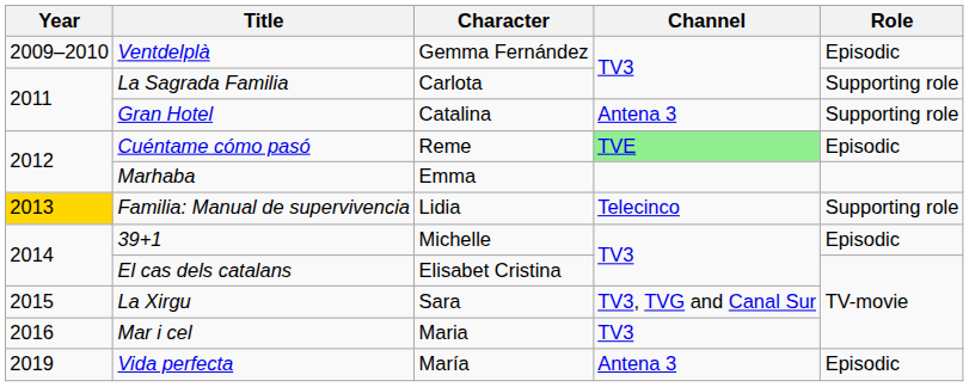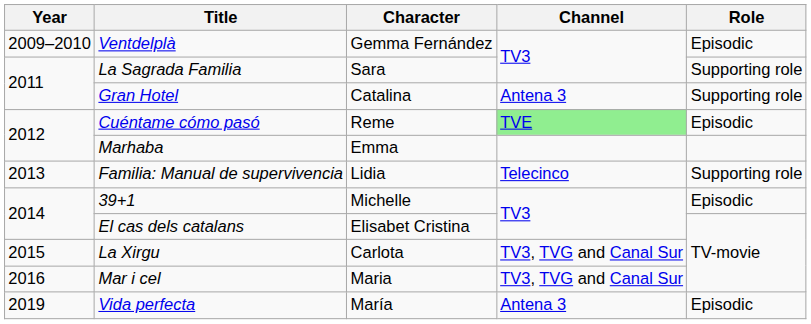 <table class="wikitable">
 <tr>
 <th>Year</th>
 <th>Title</th>
 <th>Character</th>
 <th>Channel</th>
 <th>Role</th>
 </tr>
 <tr>
 <td>2009–2010</td>
 <td><em><a href='#'>Ventdelplà</a></em></td>
 <td>Gemma Fernández</td>
 <td rowspan="2"><a href='#'>TV3</a></td>
 <td>Episodic</td>
 </tr>
 <tr>
 <td rowspan="2">2011</td>
 <td><em>La Sagrada Familia</em></td>
-<td>Carlota</td>
+<td>Sara</td>
 <td>Supporting role</td>
 </tr>
 <tr>
 <td><em><a href='#'>Gran Hotel</a></em></td>
 <td>Catalina</td>
 <td><a href='#'>Antena 3</a></td>
 <td>Supporting role</td>
 </tr>
 <tr>
 <td rowspan="2">2012</td>
 <td><em><a href='#'>Cuéntame cómo pasó</a></em></td>
 <td>Reme</td>
 <td style="background: lightgreen;"><a href='#'>TVE</a></td>
 <td>Episodic</td>
 </tr>
 <tr>
 <td><em>Marhaba</em></td>
 <td>Emma</td>
 <td></td>
 <td></td>
 </tr>
 <tr>
-<td style="background: gold;">2013</td>
+<td>2013</td>
 <td><em>Familia: Manual de supervivencia</em></td>
 <td>Lidia</td>
 <td><a href='#'>Telecinco</a></td>
 <td>Supporting role</td>
 </tr>
 <tr>
 <td rowspan="2">2014</td>
 <td><em>39+1</em></td>
 <td>Michelle</td>
 <td rowspan="2"><a href='#'>TV3</a></td>
 <td>Episodic</td>
 </tr>
 <tr>
 <td><em>El cas dels catalans</em></td>
 <td>Elisabet Cristina</td>
 <td rowspan="3">TV-movie</td>
 </tr>
 <tr>
 <td>2015</td>
 <td><em>La Xirgu</em></td>
-<td>Sara</td>
+<td>Carlota</td>
 <td><a href='#'>TV3</a>, <a href='#'>TVG</a> and <a href='#'>Canal Sur</a></td>
 </tr>
 <tr>
 <td>2016</td>
 <td><em>Mar i cel</em></td>
 <td>Maria</td>
-<td><a href='#'>TV3</a></td>
+<td><a href='#'>TV3</a>, <a href='#'>TVG</a> and <a href='#'>Canal Sur</a></td>
 </tr>
 <tr>
 <td>2019</td>
 <td><em><a href='#'>Vida perfecta</a></em></td>
 <td>María</td>
 <td><a href='#'>Antena 3</a></td>
 <td>Episodic</td>
 </tr>
 </table>
